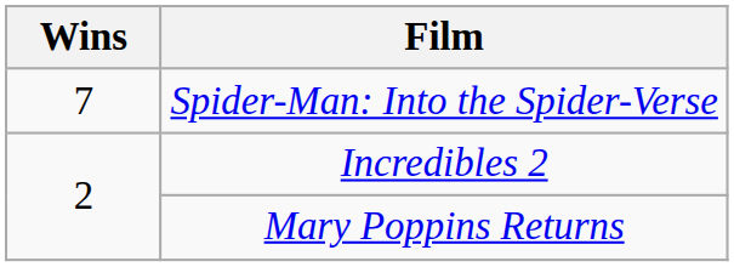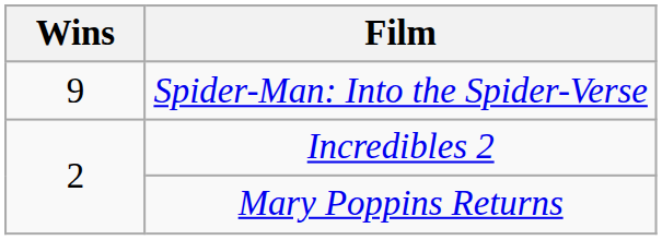 <table class="wikitable" style="text-align: center">
 <tr>
 <th scope="col" width="55">Wins</th>
 <th scope="col" align="center">Film</th>
 </tr>
 <tr>
-<td>7</td>
+<td>9</td>
 <td><em><a href='#'>Spider-Man: Into the Spider-Verse</a></em></td>
 </tr>
 <tr>
 <td rowspan=2 style="text-align:center">2</td>
 <td><em><a href='#'>Incredibles 2</a></em></td>
 </tr>
 <tr>
 <td><em><a href='#'>Mary Poppins Returns</a></em></td>
 </tr>
 </table>
